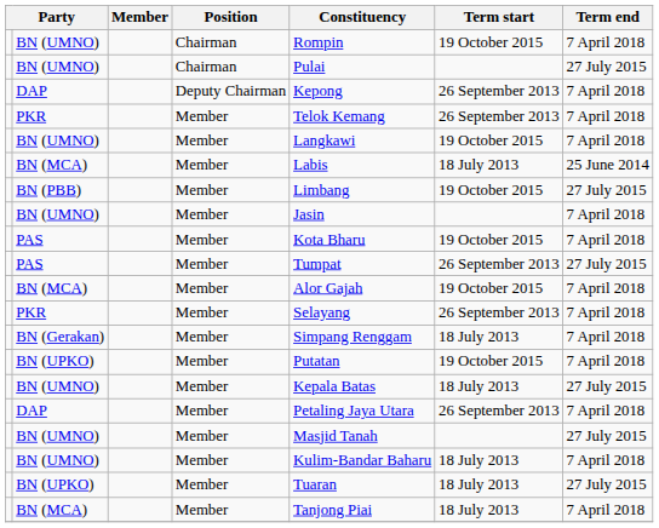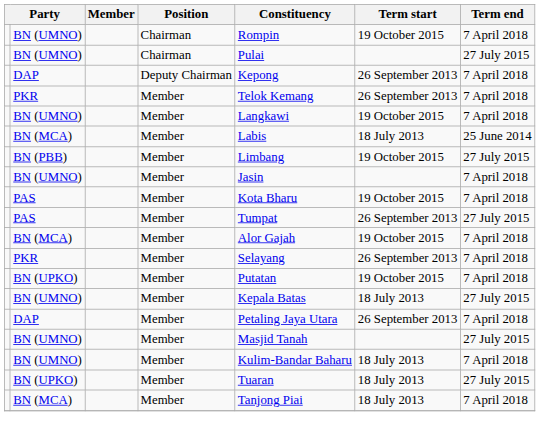 <table class="sortable wikitable">
 <tr>
 <th colspan=2>Party</th>
 <th>Member</th>
 <th>Position</th>
 <th>Constituency</th>
 <th>Term start</th>
 <th>Term end</th>
 </tr>
 <tr>
 <td></td>
 <td><a href='#'>BN</a> (<a href='#'>UMNO</a>)</td>
 <td></td>
 <td>Chairman</td>
 <td><a href='#'>Rompin</a></td>
 <td>19 October 2015</td>
 <td>7 April 2018</td>
 </tr>
 <tr>
 <td></td>
 <td><a href='#'>BN</a> (<a href='#'>UMNO</a>)</td>
 <td></td>
 <td>Chairman</td>
 <td><a href='#'>Pulai</a></td>
 <td></td>
 <td>27 July 2015</td>
 </tr>
 <tr>
 <td></td>
 <td><a href='#'>DAP</a></td>
 <td></td>
 <td>Deputy Chairman</td>
 <td><a href='#'>Kepong</a></td>
 <td>26 September 2013</td>
 <td>7 April 2018</td>
 </tr>
 <tr>
 <td></td>
 <td><a href='#'>PKR</a></td>
 <td></td>
 <td>Member</td>
 <td><a href='#'>Telok Kemang</a></td>
 <td>26 September 2013</td>
 <td>7 April 2018</td>
 </tr>
 <tr>
 <td></td>
 <td><a href='#'>BN</a> (<a href='#'>UMNO</a>)</td>
 <td></td>
 <td>Member</td>
 <td><a href='#'>Langkawi</a></td>
 <td>19 October 2015</td>
 <td>7 April 2018</td>
 </tr>
 <tr>
 <td></td>
 <td><a href='#'>BN</a> (<a href='#'>MCA</a>)</td>
 <td></td>
 <td>Member</td>
 <td><a href='#'>Labis</a></td>
 <td>18 July 2013</td>
 <td>25 June 2014</td>
 </tr>
 <tr>
 <td></td>
 <td><a href='#'>BN</a> (<a href='#'>PBB</a>)</td>
 <td></td>
 <td>Member</td>
 <td><a href='#'>Limbang</a></td>
 <td>19 October 2015</td>
 <td>27 July 2015</td>
 </tr>
 <tr>
 <td></td>
 <td><a href='#'>BN</a> (<a href='#'>UMNO</a>)</td>
 <td></td>
 <td>Member</td>
 <td><a href='#'>Jasin</a></td>
 <td></td>
 <td>7 April 2018</td>
 </tr>
 <tr>
 <td></td>
 <td><a href='#'>PAS</a></td>
 <td></td>
 <td>Member</td>
 <td><a href='#'>Kota Bharu</a></td>
 <td>19 October 2015</td>
 <td>7 April 2018</td>
 </tr>
 <tr>
 <td></td>
 <td><a href='#'>PAS</a></td>
 <td></td>
 <td>Member</td>
 <td><a href='#'>Tumpat</a></td>
 <td>26 September 2013</td>
 <td>27 July 2015</td>
 </tr>
 <tr>
 <td></td>
 <td><a href='#'>BN</a> (<a href='#'>MCA</a>)</td>
 <td></td>
 <td>Member</td>
 <td><a href='#'>Alor Gajah</a></td>
 <td>19 October 2015</td>
 <td>7 April 2018</td>
 </tr>
 <tr>
 <td></td>
 <td><a href='#'>PKR</a></td>
 <td></td>
 <td>Member</td>
 <td><a href='#'>Selayang</a></td>
 <td>26 September 2013</td>
 <td>7 April 2018</td>
 </tr>
 <tr>
 <td></td>
-<td><a href='#'>BN</a> (<a href='#'>Gerakan</a>)</td>
-<td></td>
-<td>Member</td>
-<td><a href='#'>Simpang Renggam</a></td>
-<td>18 July 2013</td>
-<td>7 April 2018</td>
-</tr>
-<tr>
-<td></td>
 <td><a href='#'>BN</a> (<a href='#'>UPKO</a>)</td>
 <td></td>
 <td>Member</td>
 <td><a href='#'>Putatan</a></td>
 <td>19 October 2015</td>
 <td>7 April 2018</td>
 </tr>
 <tr>
 <td></td>
 <td><a href='#'>BN</a> (<a href='#'>UMNO</a>)</td>
 <td></td>
 <td>Member</td>
 <td><a href='#'>Kepala Batas</a></td>
 <td>18 July 2013</td>
 <td>27 July 2015</td>
 </tr>
 <tr>
 <td></td>
 <td><a href='#'>DAP</a></td>
 <td></td>
 <td>Member</td>
 <td><a href='#'>Petaling Jaya Utara</a></td>
 <td>26 September 2013</td>
 <td>7 April 2018</td>
 </tr>
 <tr>
 <td></td>
 <td><a href='#'>BN</a> (<a href='#'>UMNO</a>)</td>
 <td></td>
 <td>Member</td>
 <td><a href='#'>Masjid Tanah</a></td>
 <td></td>
 <td>27 July 2015</td>
 </tr>
 <tr>
 <td></td>
 <td><a href='#'>BN</a> (<a href='#'>UMNO</a>)</td>
 <td></td>
 <td>Member</td>
 <td><a href='#'>Kulim-Bandar Baharu</a></td>
 <td>18 July 2013</td>
 <td>7 April 2018</td>
 </tr>
 <tr>
 <td></td>
 <td><a href='#'>BN</a> (<a href='#'>UPKO</a>)</td>
 <td></td>
 <td>Member</td>
 <td><a href='#'>Tuaran</a></td>
 <td>18 July 2013</td>
 <td>27 July 2015</td>
 </tr>
 <tr>
 <td></td>
 <td><a href='#'>BN</a> (<a href='#'>MCA</a>)</td>
 <td></td>
 <td>Member</td>
 <td><a href='#'>Tanjong Piai</a></td>
 <td>18 July 2013</td>
 <td>7 April 2018</td>
 </tr>
 <tr>
 </tr>
 </table>
